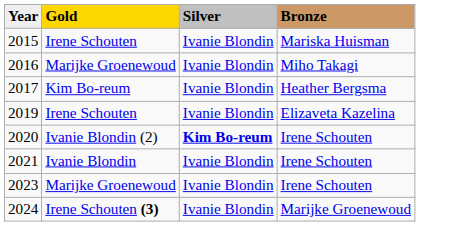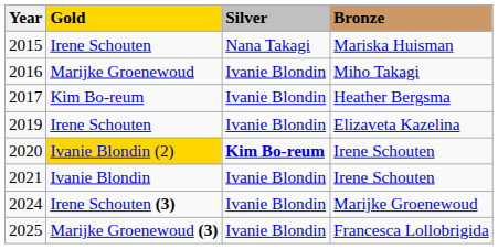 <table class="wikitable">
 <tr align="left" bgcolor="#efefef">
 <td><strong>Year</strong></td>
 <td bgcolor=gold><strong>Gold</strong></td>
 <td bgcolor=silver><strong>Silver</strong></td>
 <td bgcolor=cc9966><strong>Bronze</strong></td>
 </tr>
 <tr>
 <td>2015</td>
 <td> <a href='#'>Irene Schouten</a></td>
-<td> <a href='#'>Ivanie Blondin</a></td>
+<td> <a href='#'>Nana Takagi</a></td>
 <td> <a href='#'>Mariska Huisman</a></td>
 </tr>
 <tr>
 <td>2016</td>
 <td> <a href='#'>Marijke Groenewoud</a></td>
 <td> <a href='#'>Ivanie Blondin</a></td>
 <td> <a href='#'>Miho Takagi</a></td>
 </tr>
 <tr>
 <td>2017</td>
 <td> <a href='#'>Kim Bo-reum</a></td>
 <td> <a href='#'>Ivanie Blondin</a></td>
 <td> <a href='#'>Heather Bergsma</a></td>
 </tr>
 <tr>
 <td>2019</td>
 <td> <a href='#'>Irene Schouten</a></td>
 <td> <a href='#'>Ivanie Blondin</a></td>
 <td> <a href='#'>Elizaveta Kazelina</a></td>
 </tr>
 <tr>
 <td>2020</td>
-<td> <a href='#'>Ivanie Blondin</a> (2)</td>
+<td style="background: gold;"> <a href='#'>Ivanie Blondin</a> (2)</td>
 <td><strong> <a href='#'>Kim Bo-reum</a></strong></td>
 <td> <a href='#'>Irene Schouten</a></td>
 </tr>
 <tr>
 <td>2021</td>
 <td> <a href='#'>Ivanie Blondin</a></td>
 <td> <a href='#'>Ivanie Blondin</a></td>
 <td> <a href='#'>Irene Schouten</a></td>
 </tr>
 <tr>
-<td>2023</td>
-<td> <a href='#'>Marijke Groenewoud</a></td>
-<td> <a href='#'>Ivanie Blondin</a></td>
-<td> <a href='#'>Irene Schouten</a></td>
-</tr>
-<tr>
 <td>2024</td>
 <td> <a href='#'>Irene Schouten</a> <strong>(3)</strong></td>
 <td> <a href='#'>Ivanie Blondin</a></td>
 <td> <a href='#'>Marijke Groenewoud</a></td>
 </tr>
+<tr>
+<td>2025</td>
+<td> <a href='#'>Marijke Groenewoud</a> <strong>(3)</strong></td>
+<td> <a href='#'>Ivanie Blondin</a></td>
+<td> <a href='#'>Francesca Lollobrigida</a></td>
+</tr>
 </table>
